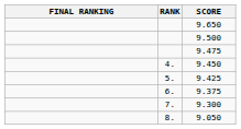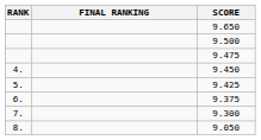 <table class="wikitable" style="font-size:95%;">
 <tr>
+<th>RANK</th>
 <th align="left" style="width: 18em">FINAL RANKING</th>
-<th>RANK</th>
 <th align="center" style="width: 6em">SCORE</th>
 </tr>
 <tr>
+<td align="center"></td>
 <td></td>
-<td align="center"></td>
 <td align="center">9.650</td>
 </tr>
 <tr>
+<td align="center"></td>
 <td></td>
-<td align="center"></td>
 <td align="center">9.500</td>
 </tr>
 <tr>
+<td align="center"></td>
 <td></td>
-<td align="center"></td>
 <td align="center">9.475</td>
 </tr>
 <tr>
+<td align="center">4.</td>
 <td></td>
-<td align="center">4.</td>
 <td align="center">9.450</td>
 </tr>
 <tr>
+<td align="center">5.</td>
 <td></td>
-<td align="center">5.</td>
 <td align="center">9.425</td>
 </tr>
 <tr>
+<td align="center">6.</td>
 <td></td>
-<td align="center">6.</td>
 <td align="center">9.375</td>
 </tr>
 <tr>
+<td align="center">7.</td>
 <td></td>
-<td align="center">7.</td>
 <td align="center">9.300</td>
 </tr>
 <tr>
+<td align="center">8.</td>
 <td></td>
-<td align="center">8.</td>
 <td align="center">9.050</td>
 </tr>
 </table>
